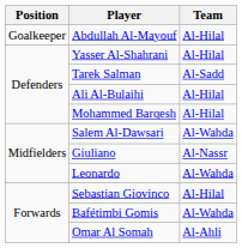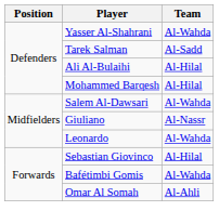 <table class="wikitable">
 <tr>
 <th>Position</th>
 <th>Player</th>
 <th>Team</th>
 </tr>
 <tr>
-<td align=center>Goalkeeper</td>
-<td> <a href='#'>Abdullah Al-Mayouf</a></td>
-<td> <a href='#'>Al-Hilal</a></td>
-</tr>
-<tr>
 <td align=center rowspan=4>Defenders</td>
 <td> <a href='#'>Yasser Al-Shahrani</a></td>
-<td> <a href='#'>Al-Hilal</a></td>
+<td> <a href='#'>Al-Wahda</a></td>
 </tr>
 <tr>
 <td> <a href='#'>Tarek Salman</a></td>
 <td> <a href='#'>Al-Sadd</a></td>
 </tr>
 <tr>
 <td> <a href='#'>Ali Al-Bulaihi</a></td>
 <td> <a href='#'>Al-Hilal</a></td>
 </tr>
 <tr>
 <td> <a href='#'>Mohammed Barqesh</a></td>
 <td> <a href='#'>Al-Hilal</a></td>
 </tr>
 <tr>
 <td align=center rowspan=3>Midfielders</td>
 <td> <a href='#'>Salem Al-Dawsari</a></td>
 <td> <a href='#'>Al-Wahda</a></td>
 </tr>
 <tr>
 <td> <a href='#'>Giuliano</a></td>
 <td> <a href='#'>Al-Nassr</a></td>
 </tr>
 <tr>
 <td> <a href='#'>Leonardo</a></td>
 <td> <a href='#'>Al-Wahda</a></td>
 </tr>
 <tr>
 <td align=center rowspan=3>Forwards</td>
 <td> <a href='#'>Sebastian Giovinco</a></td>
 <td> <a href='#'>Al-Hilal</a></td>
 </tr>
 <tr>
 <td> <a href='#'>Bafétimbi Gomis</a></td>
 <td> <a href='#'>Al-Wahda</a></td>
 </tr>
 <tr>
 <td> <a href='#'>Omar Al Somah</a></td>
 <td> <a href='#'>Al-Ahli</a></td>
 </tr>
 </table>
